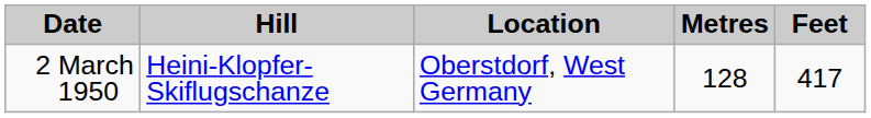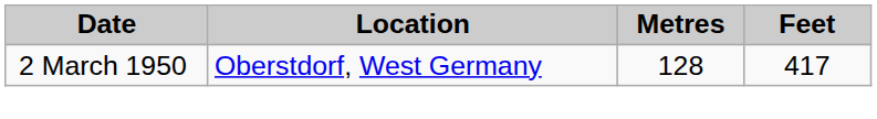 <table class="wikitable sortable" style="text-align:left; line-height:16px; width:40%;">
 <tr>
 <th style="background-color: #ccc;" width="88">Date</th>
-<th style="background-color: #ccc;" width="180">Hill</th>
 <th style="background-color: #ccc;" width="185">Location</th>
 <th style="background-color: #ccc;" width="52">Metres</th>
 <th style="background-color: #ccc;" width="52">Feet</th>
 </tr>
 <tr>
 <td align=right>2 March 1950  </td>
-<td><a href='#'>Heini-Klopfer-Skiflugschanze</a></td>
 <td><a href='#'>Oberstdorf</a>, <a href='#'>West Germany</a></td>
 <td align=center>128</td>
 <td align=center>417</td>
 </tr>
 </table>
